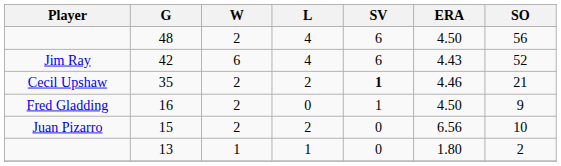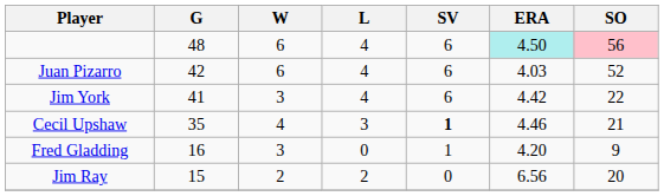 <table class="wikitable sortable">
 <tr>
 <th bgcolor="#DDDDFF" width="16%">Player</th>
 <th bgcolor="#DDDDFF" width="9%">G</th>
 <th bgcolor="#DDDDFF" width="9%">W</th>
 <th bgcolor="#DDDDFF" width="9%">L</th>
 <th bgcolor="#DDDDFF" width="9%">SV</th>
 <th bgcolor="#DDDDFF" width="9%">ERA</th>
 <th bgcolor="#DDDDFF" width="9%">SO</th>
 </tr>
 <tr align="center">
 <td></td>
 <td>48</td>
-<td>2</td>
+<td>6</td>
 <td>4</td>
 <td>6</td>
-<td>4.50</td>
-<td>56</td>
+<td style="background: paleturquoise;">4.50</td>
+<td style="background: pink;">56</td>
 </tr>
 <tr align="center">
-<td><a href='#'>Jim Ray</a></td>
+<td><a href='#'>Juan Pizarro</a></td>
 <td>42</td>
 <td>6</td>
 <td>4</td>
 <td>6</td>
-<td>4.43</td>
+<td>4.03</td>
 <td>52</td>
+</tr>
+<tr align=center>
+<td><a href='#'>Jim York</a></td>
+<td>41</td>
+<td>3</td>
+<td>4</td>
+<td>6</td>
+<td>4.42</td>
+<td>22</td>
 </tr>
 <tr align=center>
 <td><a href='#'>Cecil Upshaw</a></td>
 <td>35</td>
-<td>2</td>
-<td>2</td>
+<td>4</td>
+<td>3</td>
 <td><strong>1</strong></td>
 <td>4.46</td>
 <td>21</td>
 </tr>
 <tr align=center>
 <td><a href='#'>Fred Gladding</a></td>
 <td>16</td>
-<td>2</td>
+<td>3</td>
 <td>0</td>
 <td>1</td>
-<td>4.50</td>
+<td>4.20</td>
 <td>9</td>
 </tr>
 <tr align=center>
-<td><a href='#'>Juan Pizarro</a></td>
+<td><a href='#'>Jim Ray</a></td>
 <td>15</td>
 <td>2</td>
 <td>2</td>
 <td>0</td>
 <td>6.56</td>
-<td>10</td>
-</tr>
-<tr align=center>
-<td></td>
-<td>13</td>
-<td>1</td>
-<td>1</td>
-<td>0</td>
-<td>1.80</td>
-<td>2</td>
+<td>20</td>
 </tr>
 <tr align="center">
 </tr>
 </table>
